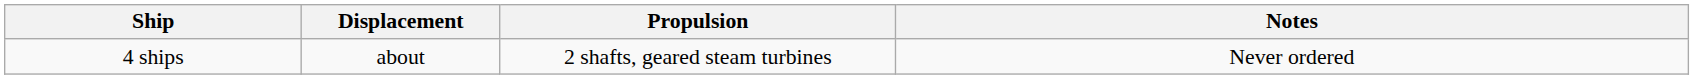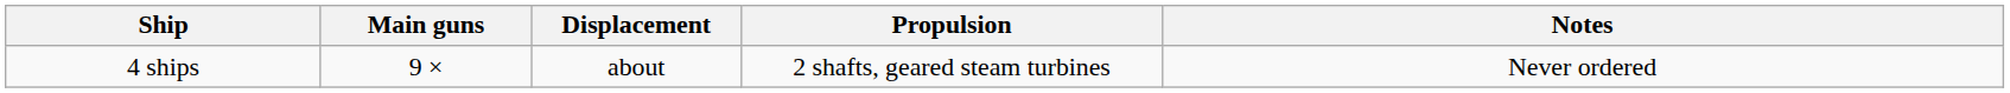 <table class="wikitable" style="width:98%;">
 <tr valign="top"|- valign="top">
 <th style="width:15%; text-align:center;">Ship</th>
+<th style="width:10%; text-align:center;">Main guns</th>
 <th style="width:10%; text-align:center;">Displacement</th>
 <th style="width:20%; text-align:center;">Propulsion</th>
 <th style="width:40%; text-align:center;">Notes</th>
 </tr>
 <tr valign="center">
 <td align= center>4 ships</td>
+<td style="text-align:center;">9 × </td>
 <td style="text-align:center;">about </td>
 <td align= center>2 shafts, geared steam turbines</td>
 <td style="text-align:center;">Never ordered</td>
 </tr>
 </table>
